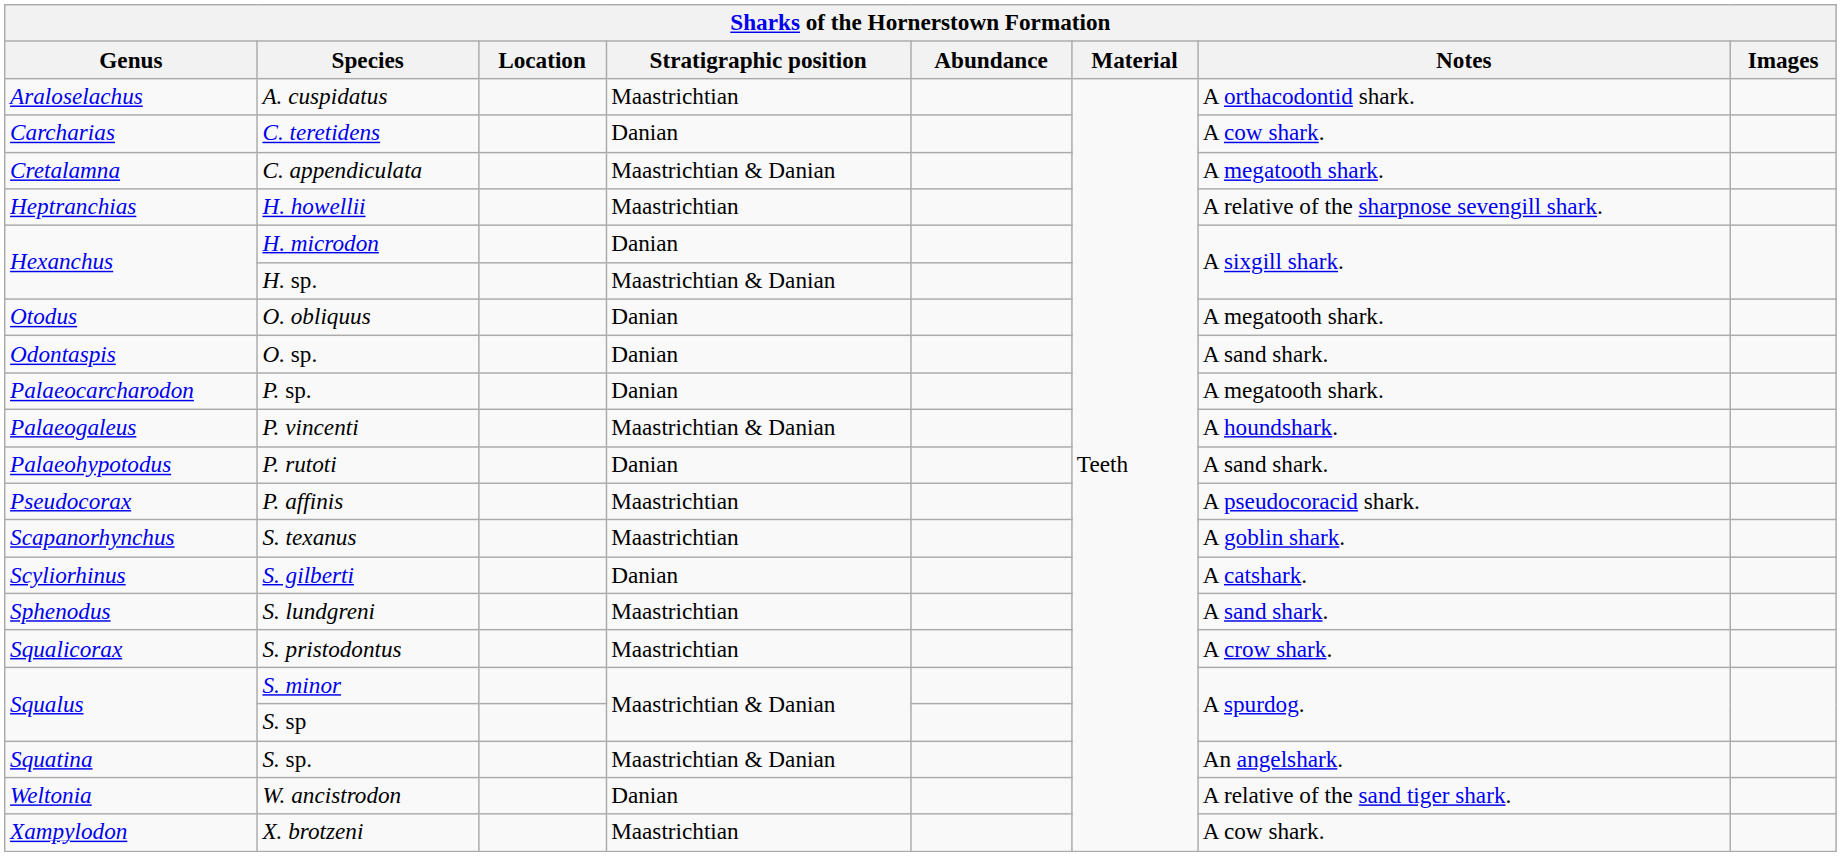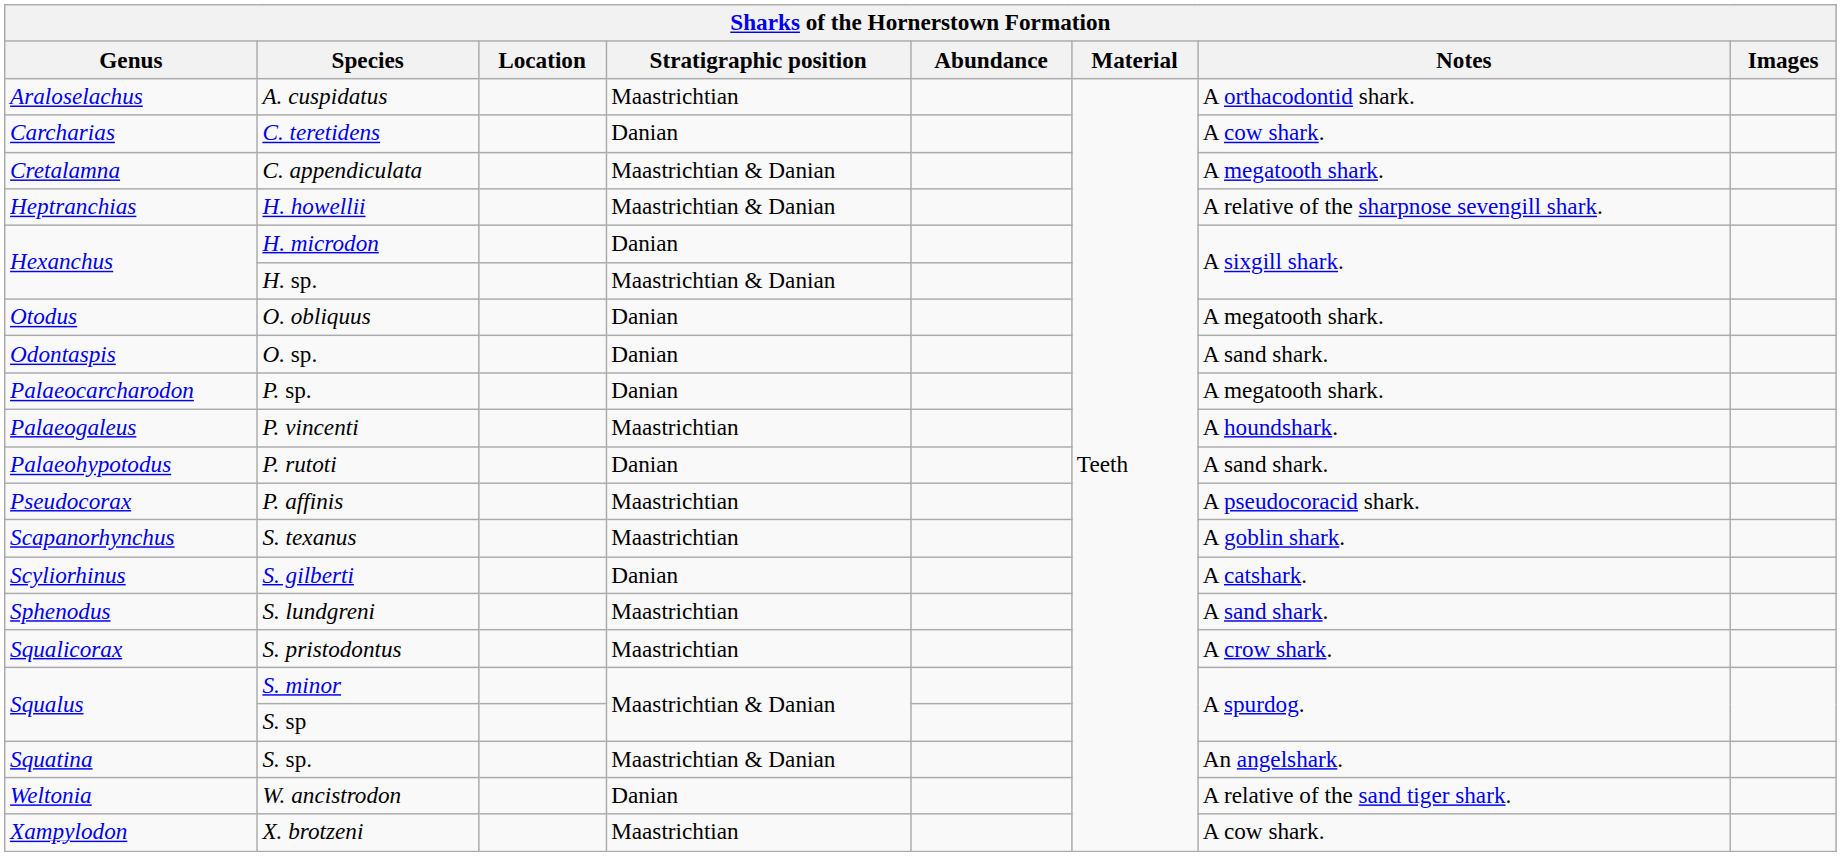 <table class="wikitable" align="center" width="100%">
 <tr>
 <th colspan="9" align="center"><strong><a href='#'>Sharks</a> of the Hornerstown Formation</strong></th>
 </tr>
 <tr>
 <th>Genus</th>
 <th>Species</th>
 <th>Location</th>
 <th>Stratigraphic position</th>
 <th>Abundance</th>
 <th>Material</th>
 <th>Notes</th>
 <th>Images</th>
 </tr>
 <tr>
 <td><em><a href='#'>Araloselachus</a></em></td>
 <td><em>A. cuspidatus</em></td>
 <td></td>
 <td>Maastrichtian</td>
 <td></td>
 <td rowspan="21">Teeth</td>
 <td>A <a href='#'>orthacodontid</a> shark.</td>
 <td></td>
 </tr>
 <tr>
 <td><em><a href='#'>Carcharias</a></em></td>
 <td><em><a href='#'>C. teretidens</a></em></td>
 <td></td>
 <td>Danian</td>
 <td></td>
 <td>A <a href='#'>cow shark</a>.</td>
 <td></td>
 </tr>
 <tr>
 <td><em><a href='#'>Cretalamna</a></em></td>
 <td><em>C. appendiculata</em></td>
 <td></td>
 <td>Maastrichtian & Danian</td>
 <td></td>
 <td>A <a href='#'>megatooth shark</a>.</td>
 <td></td>
 </tr>
 <tr>
 <td><em><a href='#'>Heptranchias</a></em></td>
 <td><em><a href='#'>H. howellii</a></em></td>
 <td></td>
-<td>Maastrichtian</td>
+<td>Maastrichtian & Danian</td>
 <td></td>
 <td>A relative of the <a href='#'>sharpnose sevengill shark</a>.</td>
 <td></td>
 </tr>
 <tr>
 <td rowspan="2"><em><a href='#'>Hexanchus</a></em></td>
 <td><em><a href='#'>H. microdon</a></em></td>
 <td></td>
 <td>Danian</td>
 <td></td>
 <td rowspan="2">A <a href='#'>sixgill shark</a>.</td>
 <td rowspan="2"></td>
 </tr>
 <tr>
 <td><em>H.</em> sp.</td>
 <td></td>
 <td>Maastrichtian & Danian</td>
 <td></td>
 </tr>
 <tr>
 <td><em><a href='#'>Otodus</a></em></td>
 <td><em>O. obliquus</em></td>
 <td></td>
 <td>Danian</td>
 <td></td>
 <td>A megatooth shark.</td>
 <td></td>
 </tr>
 <tr>
 <td><em><a href='#'>Odontaspis</a></em></td>
 <td><em>O.</em> sp.</td>
 <td></td>
 <td>Danian</td>
 <td></td>
 <td>A sand shark.</td>
 <td></td>
 </tr>
 <tr>
 <td><em><a href='#'>Palaeocarcharodon</a></em></td>
 <td><em>P.</em> sp.</td>
 <td></td>
 <td>Danian</td>
 <td></td>
 <td>A megatooth shark.</td>
 <td></td>
 </tr>
 <tr>
 <td><em><a href='#'>Palaeogaleus</a></em></td>
 <td><em>P. vincenti</em></td>
 <td></td>
-<td>Maastrichtian & Danian</td>
+<td>Maastrichtian</td>
 <td></td>
 <td>A <a href='#'>houndshark</a>.</td>
 <td></td>
 </tr>
 <tr>
 <td><em><a href='#'>Palaeohypotodus</a></em></td>
 <td><em>P. rutoti</em></td>
 <td></td>
 <td>Danian</td>
 <td></td>
 <td>A sand shark.</td>
 <td></td>
 </tr>
 <tr>
 <td><em><a href='#'>Pseudocorax</a></em></td>
 <td><em>P. affinis</em></td>
 <td></td>
 <td>Maastrichtian</td>
 <td></td>
 <td>A <a href='#'>pseudocoracid</a> shark.</td>
 <td></td>
 </tr>
 <tr>
 <td><em><a href='#'>Scapanorhynchus</a></em></td>
 <td><em>S. texanus</em></td>
 <td></td>
 <td>Maastrichtian</td>
 <td></td>
 <td>A <a href='#'>goblin shark</a>.</td>
 <td></td>
 </tr>
 <tr>
 <td><em><a href='#'>Scyliorhinus</a></em></td>
 <td><em><a href='#'>S. gilberti</a></em></td>
 <td></td>
 <td>Danian</td>
 <td></td>
 <td>A <a href='#'>catshark</a>.</td>
 <td></td>
 </tr>
 <tr>
 <td><em><a href='#'>Sphenodus</a></em></td>
 <td><em>S. lundgreni</em></td>
 <td></td>
 <td>Maastrichtian</td>
 <td></td>
 <td>A <a href='#'>sand shark</a>.</td>
 <td></td>
 </tr>
 <tr>
 <td><em><a href='#'>Squalicorax</a></em></td>
 <td><em>S. pristodontus</em></td>
 <td></td>
 <td>Maastrichtian</td>
 <td></td>
 <td>A <a href='#'>crow shark</a>.</td>
 <td></td>
 </tr>
 <tr>
 <td rowspan="2"><em><a href='#'>Squalus</a></em></td>
 <td><em><a href='#'>S. minor</a></em></td>
 <td></td>
 <td rowspan="2">Maastrichtian & Danian</td>
 <td></td>
 <td rowspan="2">A <a href='#'>spurdog</a>.</td>
 <td rowspan="2"></td>
 </tr>
 <tr>
 <td><em>S.</em> sp</td>
 <td></td>
 <td></td>
 </tr>
 <tr>
 <td><em><a href='#'>Squatina</a></em></td>
 <td><em>S.</em> sp.</td>
 <td></td>
 <td>Maastrichtian & Danian</td>
 <td></td>
 <td>An <a href='#'>angelshark</a>.</td>
 <td></td>
 </tr>
 <tr>
 <td><em><a href='#'>Weltonia</a></em></td>
 <td><em>W. ancistrodon</em></td>
 <td></td>
 <td>Danian</td>
 <td></td>
 <td>A relative of the <a href='#'>sand tiger shark</a>.</td>
 <td></td>
 </tr>
 <tr>
 <td><em><a href='#'>Xampylodon</a></em></td>
 <td><em>X. brotzeni</em></td>
 <td></td>
 <td>Maastrichtian</td>
 <td></td>
 <td>A cow shark.</td>
 <td></td>
 </tr>
 </table>
